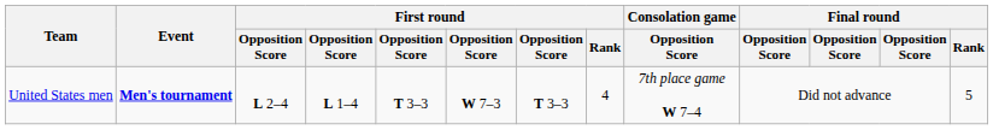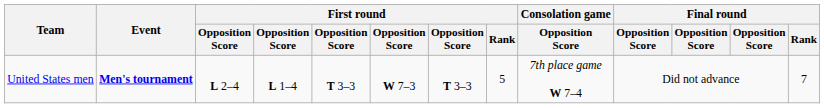 <table class=wikitable style=font-size:90%;text-align:center>
 <tr>
 <th rowspan=2>Team</th>
 <th rowspan=2>Event</th>
 <th colspan=6>First round</th>
 <th>Consolation game</th>
 <th colspan=4>Final round</th>
 </tr>
 <tr style=font-size:95%>
 <th>Opposition<br>Score</th>
 <th>Opposition<br>Score</th>
 <th>Opposition<br>Score</th>
 <th>Opposition<br>Score</th>
 <th>Opposition<br>Score</th>
 <th>Rank</th>
 <th>Opposition<br>Score</th>
 <th>Opposition<br>Score</th>
 <th>Opposition<br>Score</th>
 <th>Opposition<br>Score</th>
 <th>Rank</th>
 </tr>
 <tr>
 <td align=left><a href='#'>United States men</a></td>
 <td align=left><strong><a href='#'>Men's tournament</a></strong></td>
 <td><br><strong>L</strong> 2–4</td>
 <td><br><strong>L</strong> 1–4</td>
 <td><br><strong>T</strong> 3–3</td>
 <td><br><strong>W</strong> 7–3</td>
 <td><br><strong>T</strong> 3–3</td>
-<td>4</td>
+<td>5</td>
 <td><em>7th place game</em><br><br><strong>W</strong> 7–4</td>
 <td colspan=3>Did not advance</td>
-<td>5</td>
+<td>7</td>
 </tr>
 </table>
